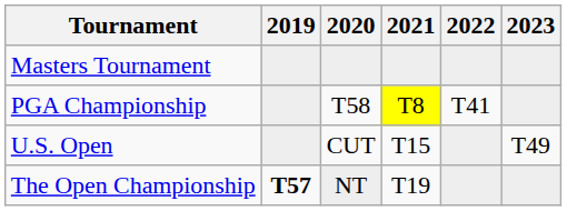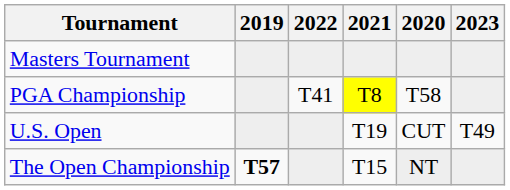 <table class="wikitable" style="font-size:95%;text-align:center;">
 <tr>
 <th>Tournament</th>
 <th>2019</th>
+<th>2022</th>
+<th>2021</th>
 <th>2020</th>
-<th>2021</th>
-<th>2022</th>
 <th>2023</th>
 </tr>
 <tr>
 <td align=left><a href='#'>Masters Tournament</a></td>
 <td style="background:#eeeeee;"></td>
 <td style="background:#eeeeee;"></td>
 <td style="background:#eeeeee;"></td>
 <td style="background:#eeeeee;"></td>
 <td style="background:#eeeeee;"></td>
 </tr>
 <tr>
 <td align=left><a href='#'>PGA Championship</a></td>
 <td style= "background:#eeeeee;"></td>
+<td>T41</td>
+<td style="background:yellow;">T8</td>
 <td>T58</td>
-<td style="background:yellow;">T8</td>
-<td>T41</td>
 <td style="background:#eeeeee;"></td>
 </tr>
 <tr>
 <td align=left><a href='#'>U.S. Open</a></td>
 <td style="background:#eeeeee;"></td>
+<td style="background:#eeeeee;"></td>
+<td>T19</td>
 <td>CUT</td>
-<td>T15</td>
-<td style="background:#eeeeee;"></td>
 <td>T49</td>
 </tr>
 <tr>
 <td align=left><a href='#'>The Open Championship</a></td>
 <td><strong>T57</strong></td>
+<td style="background:#eeeeee;"></td>
+<td>T15</td>
 <td style="background:#eeeeee;">NT</td>
-<td>T19</td>
-<td style="background:#eeeeee;"></td>
 <td style="background:#eeeeee;"></td>
 </tr>
 </table>
